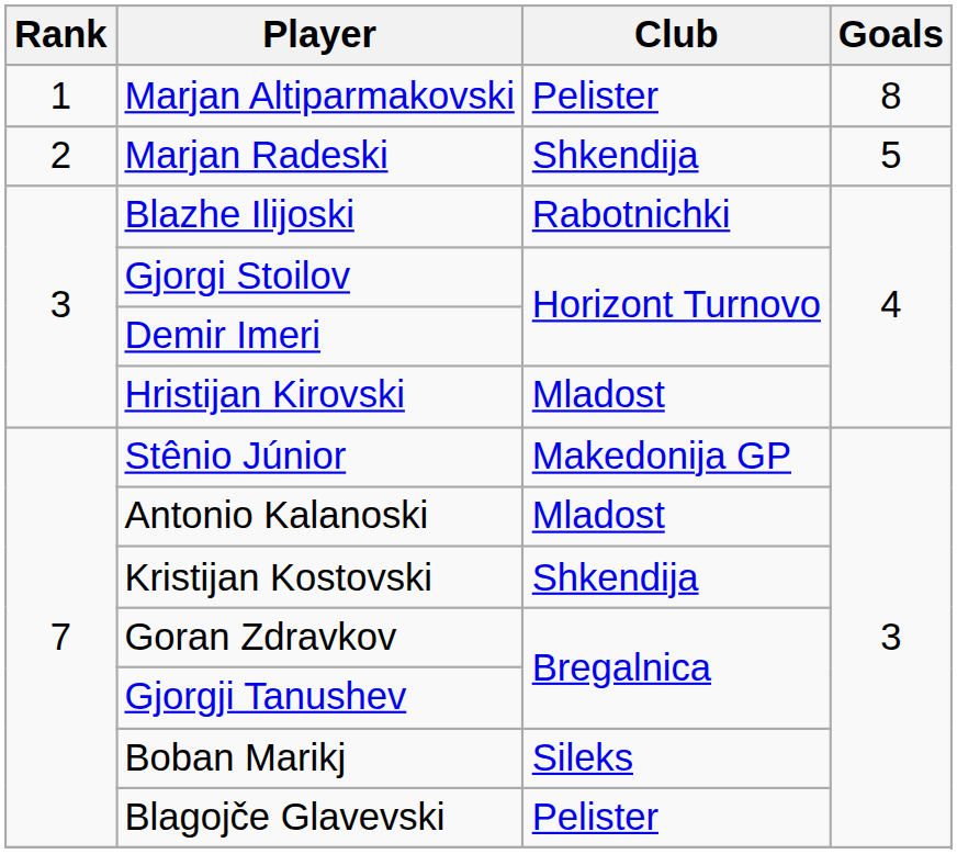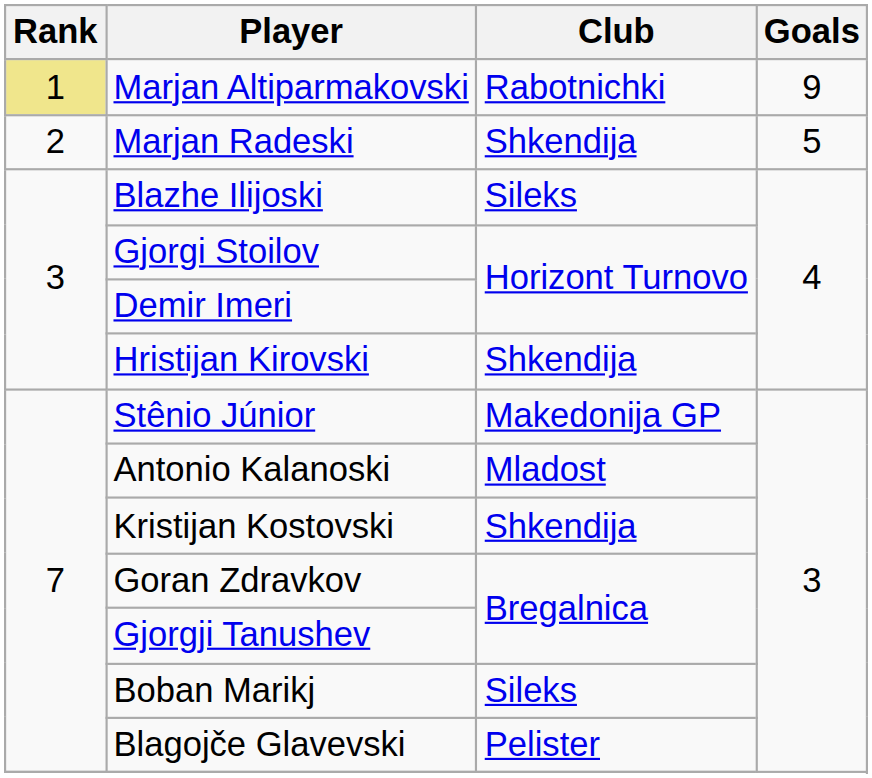 <table class="wikitable" style="text-align:center">
 <tr>
 <th>Rank</th>
 <th>Player</th>
 <th>Club</th>
 <th>Goals</th>
 </tr>
 <tr>
-<td>1</td>
+<td style="background: khaki;">1</td>
 <td align="left"> <a href='#'>Marjan Altiparmakovski</a></td>
-<td align="left"><a href='#'>Pelister</a></td>
-<td>8</td>
+<td align="left"><a href='#'>Rabotnichki</a></td>
+<td>9</td>
 </tr>
 <tr>
 <td>2</td>
 <td align="left"> <a href='#'>Marjan Radeski</a></td>
 <td align="left"><a href='#'>Shkendija</a></td>
 <td>5</td>
 </tr>
 <tr>
 <td rowspan="4">3</td>
 <td align="left"> <a href='#'>Blazhe Ilijoski</a></td>
-<td align="left"><a href='#'>Rabotnichki</a></td>
+<td align="left"><a href='#'>Sileks</a></td>
 <td rowspan="4">4</td>
 </tr>
 <tr>
 <td align="left"> <a href='#'>Gjorgi Stoilov</a></td>
 <td rowspan="2" align="left"><a href='#'>Horizont Turnovo</a></td>
 </tr>
 <tr>
 <td align="left"> <a href='#'>Demir Imeri</a></td>
 </tr>
 <tr>
 <td align="left"> <a href='#'>Hristijan Kirovski</a></td>
-<td align="left"><a href='#'>Mladost</a></td>
+<td align="left"><a href='#'>Shkendija</a></td>
 </tr>
 <tr>
 <td rowspan="7">7</td>
 <td align="left"> <a href='#'>Stênio Júnior</a></td>
 <td align="left"><a href='#'>Makedonija GP</a></td>
 <td rowspan="8">3</td>
 </tr>
 <tr>
 <td align="left"> Antonio Kalanoski</td>
 <td align="left"><a href='#'>Mladost</a></td>
 </tr>
 <tr>
 <td align="left"> Kristijan Kostovski</td>
 <td align="left"><a href='#'>Shkendija</a></td>
 </tr>
 <tr>
 <td align="left"> Goran Zdravkov</td>
 <td rowspan="2" align="left"><a href='#'>Bregalnica</a></td>
 </tr>
 <tr>
 <td align="left"> <a href='#'>Gjorgji Tanushev</a></td>
 </tr>
 <tr>
 <td align="left"> Boban Marikj</td>
 <td align="left"><a href='#'>Sileks</a></td>
 </tr>
 <tr>
 <td align="left"> Blagojče Glavevski</td>
 <td align="left"><a href='#'>Pelister</a></td>
 </tr>
 <tr>
 </tr>
 </table>
